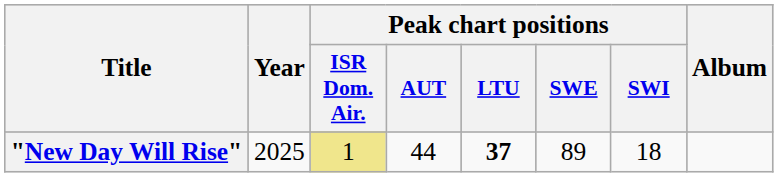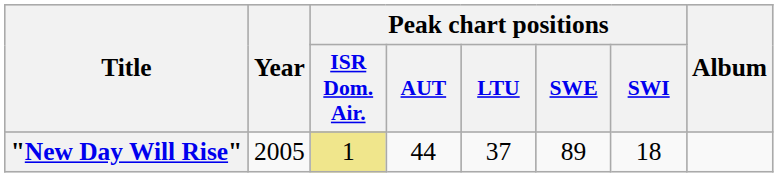 <table class="wikitable plainrowheaders" style="text-align:center;">
 <tr>
 <th scope="col" rowspan="2">Title</th>
 <th scope="col" rowspan="2">Year</th>
 <th scope="col" colspan="5">Peak chart positions</th>
 <th scope="col" rowspan="2">Album</th>
 </tr>
 <tr>
 <th scope="col" style="width:3em;font-size:85%;"><a href='#'>ISR<br>Dom.<br>Air.</a><br></th>
 <th scope="col" style="width:3em;font-size:85%;"><a href='#'>AUT</a><br></th>
 <th scope="col" style="width:3em;font-size:85%;"><a href='#'>LTU</a><br></th>
 <th scope="col" style="width:3em;font-size:85%;"><a href='#'>SWE</a><br></th>
 <th scope="col" style="width:3em;font-size:85%;"><a href='#'>SWI</a><br></th>
 </tr>
 <tr>
 <th scope="row">"<a href='#'>New Day Will Rise</a>"</th>
-<td>2025</td>
+<td>2005</td>
 <td style="background: khaki;">1</td>
 <td>44</td>
-<td><strong>37</strong></td>
+<td>37</td>
 <td>89</td>
 <td>18</td>
 <td></td>
 </tr>
 </table>
